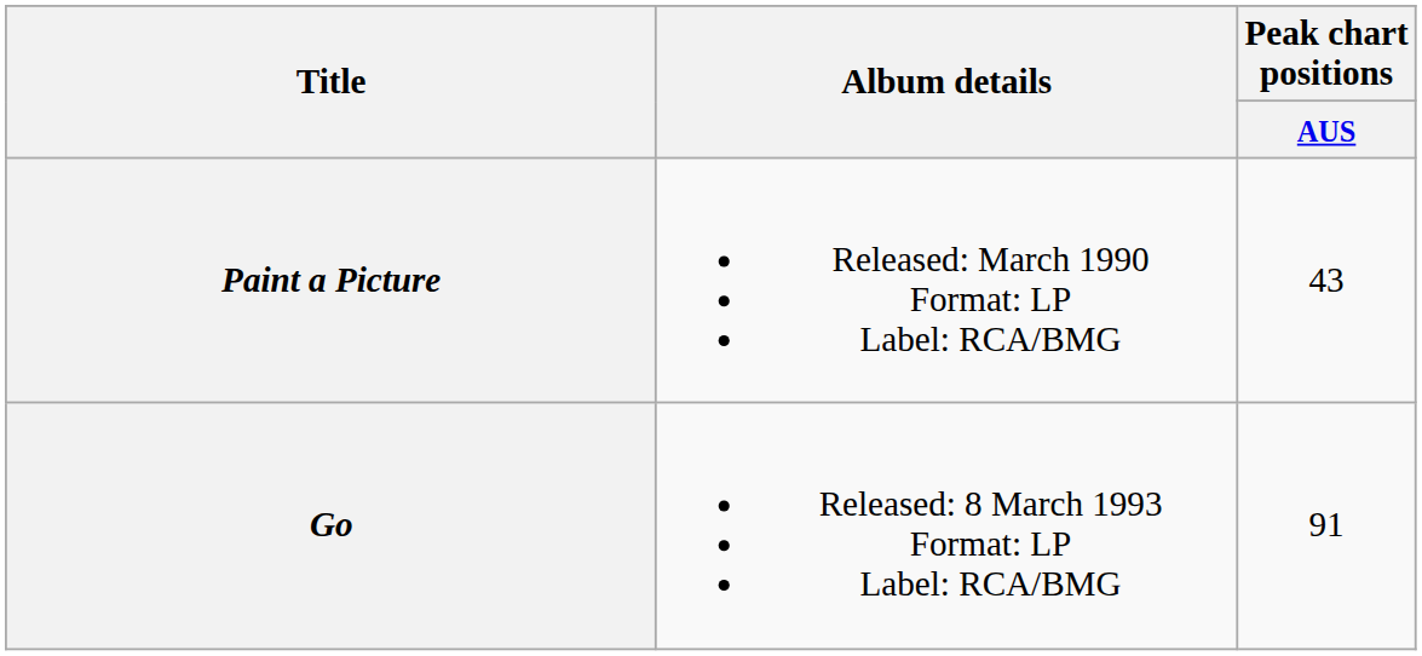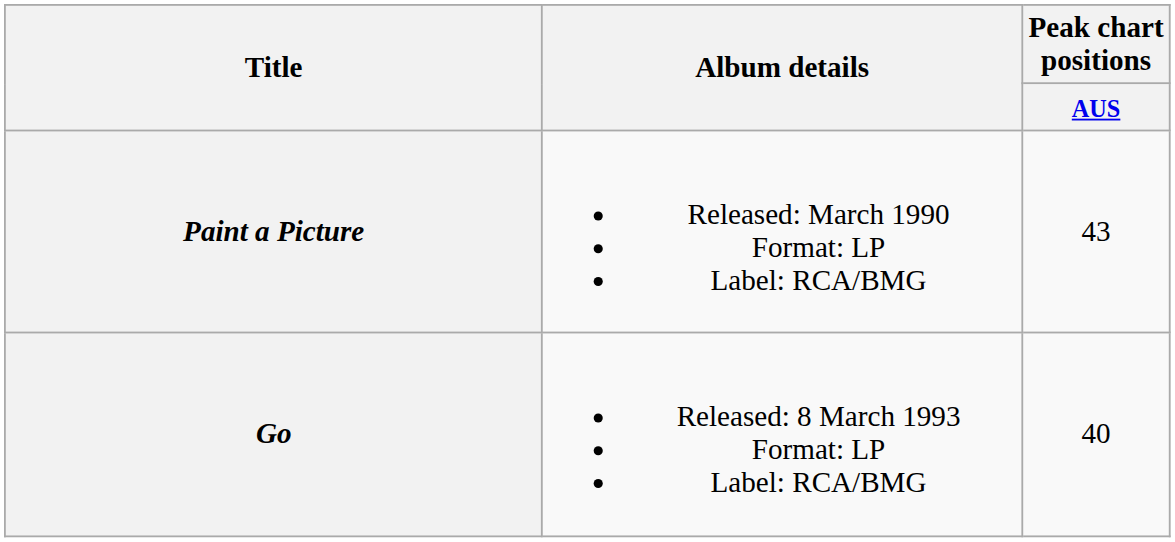 <table class="wikitable plainrowheaders" style="text-align:center;" border="1">
 <tr>
 <th scope="col" rowspan="2" style="width:18em;">Title</th>
 <th scope="col" rowspan="2" style="width:16em;">Album details</th>
 <th scope="col" colspan="1">Peak chart<br>positions</th>
 </tr>
 <tr>
 <th scope="col" style="text-align:center;"><small><a href='#'>AUS</a></small><br></th>
 </tr>
 <tr>
 <th scope="row"><em>Paint a Picture</em></th>
 <td><br><ul><li>Released: March 1990</li><li>Format: LP</li><li>Label: RCA/BMG</li></ul></td>
 <td align="center">43</td>
 </tr>
 <tr>
 <th scope="row"><em>Go</em></th>
 <td><br><ul><li>Released: 8 March 1993</li><li>Format: LP</li><li>Label: RCA/BMG</li></ul></td>
-<td align="center">91</td>
+<td align="center">40</td>
 </tr>
 </table>
